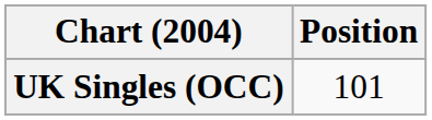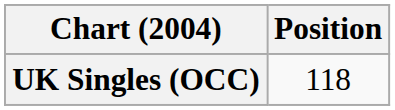 <table class="wikitable plainrowheaders" style="text-align:center">
 <tr>
 <th>Chart (2004)</th>
 <th>Position</th>
 </tr>
 <tr>
 <th scope="row">UK Singles (OCC)</th>
-<td>101</td>
+<td>118</td>
 </tr>
 </table>
